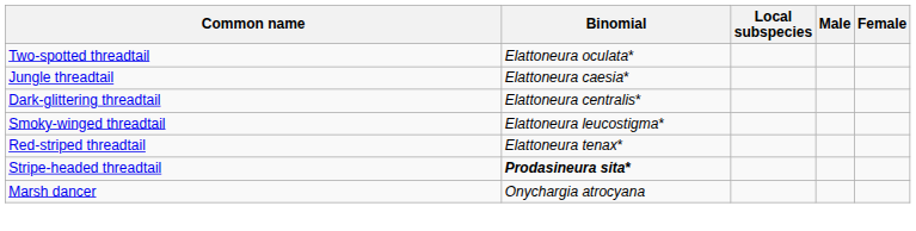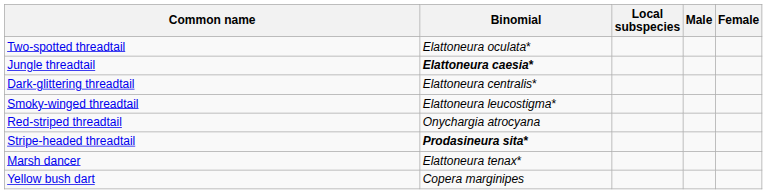 <table width=80% class="wikitable">
 <tr>
 <th width=70%>Common name</th>
 <th width=100%>Binomial</th>
 <th width=20%>Local subspecies</th>
 <th width=20%>Male</th>
 <th width=20%>Female</th>
 </tr>
 <tr>
 <td><a href='#'>Two-spotted threadtail</a></td>
 <td><em>Elattoneura oculata</em>*</td>
 <td></td>
 <td></td>
 <td></td>
 </tr>
 <tr>
 <td><a href='#'>Jungle threadtail</a></td>
-<td><em>Elattoneura caesia</em>*</td>
+<td><strong><em>Elattoneura caesia</em>*</strong></td>
 <td></td>
 <td></td>
 <td></td>
 </tr>
 <tr>
 <td><a href='#'>Dark-glittering threadtail</a></td>
 <td><em>Elattoneura centralis</em>*</td>
 <td></td>
 <td></td>
 <td></td>
 </tr>
 <tr>
 <td><a href='#'>Smoky-winged threadtail</a></td>
 <td><em>Elattoneura leucostigma</em>*</td>
 <td></td>
 <td></td>
 <td></td>
 </tr>
 <tr>
 <td><a href='#'>Red-striped threadtail</a></td>
-<td><em>Elattoneura tenax</em>*</td>
+<td><em>Onychargia atrocyana</em></td>
 <td></td>
 <td></td>
 <td></td>
 </tr>
 <tr>
 <td><a href='#'>Stripe-headed threadtail</a></td>
 <td><strong><em>Prodasineura sita</em>*</strong></td>
 <td></td>
 <td></td>
 <td></td>
 </tr>
 <tr>
 <td><a href='#'>Marsh dancer</a></td>
-<td><em>Onychargia atrocyana</em></td>
+<td><em>Elattoneura tenax</em>*</td>
+<td></td>
+<td></td>
+<td></td>
+</tr>
+<tr>
+<td><a href='#'>Yellow bush dart</a></td>
+<td><em>Copera marginipes</em></td>
 <td></td>
 <td></td>
 <td></td>
 </tr>
 </table>
